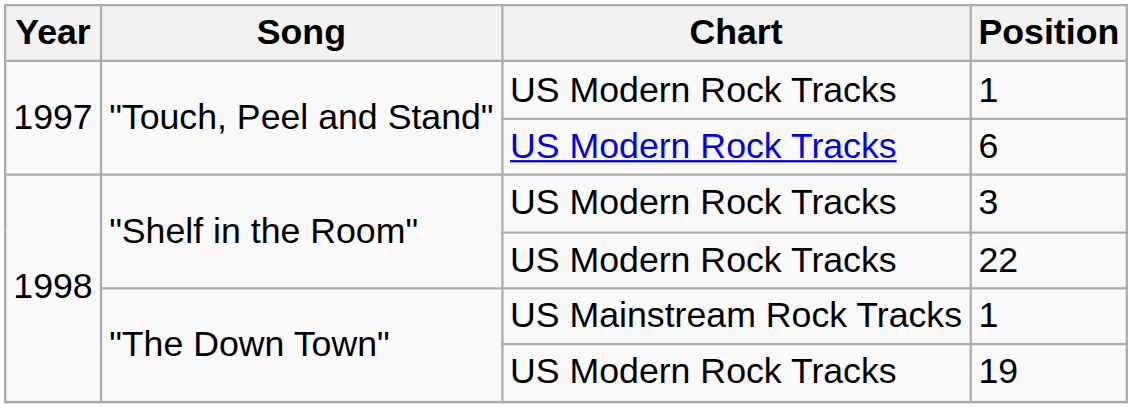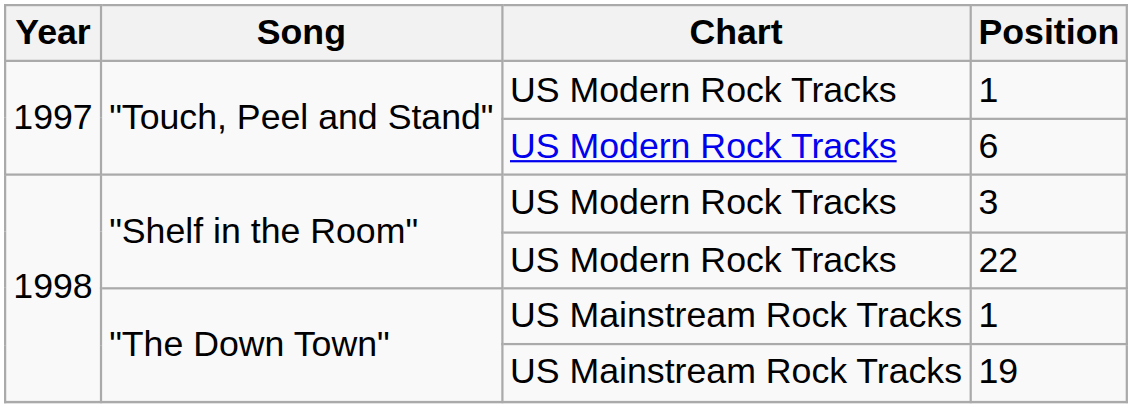 <table class="wikitable">
 <tr>
 <th>Year</th>
 <th>Song</th>
 <th>Chart</th>
 <th>Position</th>
 </tr>
 <tr>
 <td rowspan="2">1997</td>
 <td rowspan="2">"Touch, Peel and Stand"</td>
 <td>US Modern Rock Tracks</td>
 <td>1</td>
 </tr>
 <tr>
 <td><a href='#'>US Modern Rock Tracks</a></td>
 <td>6</td>
 </tr>
 <tr>
 <td rowspan="4">1998</td>
 <td rowspan="2">"Shelf in the Room"</td>
 <td>US Modern Rock Tracks</td>
 <td>3</td>
 </tr>
 <tr>
 <td>US Modern Rock Tracks</td>
 <td>22</td>
 </tr>
 <tr>
 <td rowspan="2">"The Down Town"</td>
 <td>US Mainstream Rock Tracks</td>
 <td>1</td>
 </tr>
 <tr>
-<td>US Modern Rock Tracks</td>
+<td>US Mainstream Rock Tracks</td>
 <td>19</td>
 </tr>
 <tr>
 </tr>
 </table>
